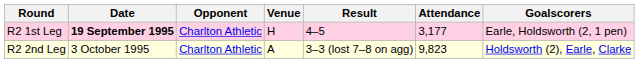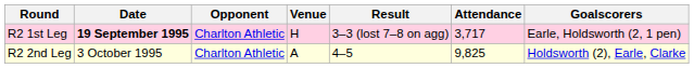 <table class="wikitable">
 <tr>
 <th>Round</th>
 <th>Date</th>
 <th>Opponent</th>
 <th>Venue</th>
 <th>Result</th>
 <th>Attendance</th>
 <th>Goalscorers</th>
 </tr>
 <tr style="background-color: #ffd0e3;">
 <td>R2 1st Leg</td>
 <td><strong>19 September 1995</strong></td>
 <td><a href='#'>Charlton Athletic</a></td>
 <td>H</td>
-<td>4–5</td>
-<td>3,177</td>
+<td>3–3 (lost 7–8 on agg)</td>
+<td>3,717</td>
 <td>Earle, Holdsworth (2, 1 pen)</td>
 </tr>
 <tr style="background-color: #ffffdd;">
 <td>R2 2nd Leg</td>
 <td>3 October 1995</td>
 <td><a href='#'>Charlton Athletic</a></td>
 <td>A</td>
-<td>3–3 (lost 7–8 on agg)</td>
-<td>9,823</td>
+<td>4–5</td>
+<td>9,825</td>
 <td><a href='#'>Holdsworth</a> (2), <a href='#'>Earle</a>, <a href='#'>Clarke</a></td>
 </tr>
 </table>
